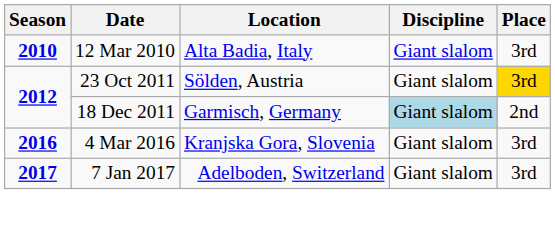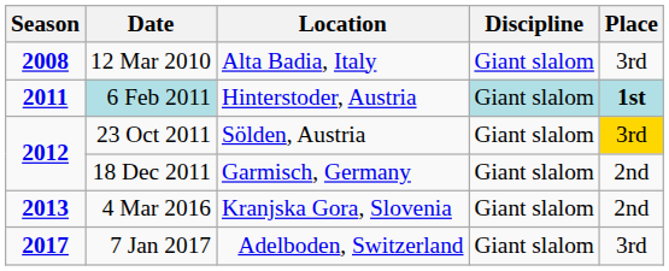 <table class="wikitable">
 <tr>
 <th>Season</th>
 <th>Date</th>
 <th>Location</th>
 <th>Discipline</th>
 <th>Place</th>
 </tr>
 <tr>
-<td rowspan=1 align=center><strong><a href='#'>2010</a></strong></td>
+<td rowspan=1 align=center><strong><a href='#'>2008</a></strong></td>
 <td align=right>12 Mar 2010</td>
 <td> <a href='#'>Alta Badia</a>, <a href='#'>Italy</a></td>
 <td align=center><a href='#'>Giant slalom</a></td>
 <td align=center>3rd</td>
+</tr>
+<tr>
+<td rowspan=1 align=center><strong><a href='#'>2011</a></strong></td>
+<td bgcolor="#BOEOE6" align=right>6 Feb 2011</td>
+<td> <a href='#'>Hinterstoder</a>, <a href='#'>Austria</a></td>
+<td bgcolor="#BOEOE6" align=center>Giant slalom</td>
+<td bgcolor="#BOEOE6" align=center><strong>1st</strong></td>
 </tr>
 <tr>
 <td rowspan=2 align=center><strong><a href='#'>2012</a></strong></td>
 <td align=right>23 Oct 2011</td>
 <td> <a href='#'>Sölden</a>, Austria</td>
 <td align=center>Giant slalom</td>
 <td align=center style="background: gold;">3rd</td>
 </tr>
 <tr>
 <td align=right>18 Dec 2011</td>
 <td> <a href='#'>Garmisch</a>, <a href='#'>Germany</a></td>
-<td align=center style="background: lightblue;">Giant slalom</td>
+<td align=center>Giant slalom</td>
 <td align=center>2nd</td>
 </tr>
 <tr>
-<td rowspan=1 align=center><strong><a href='#'>2016</a></strong></td>
+<td rowspan=1 align=center><strong><a href='#'>2013</a></strong></td>
 <td align=right>4 Mar 2016</td>
 <td> <a href='#'>Kranjska Gora</a>, <a href='#'>Slovenia</a></td>
 <td align=center>Giant slalom</td>
-<td align=center>3rd</td>
+<td align=center>2nd</td>
 </tr>
 <tr>
 <td rowspan=1 align=center><strong><a href='#'>2017</a></strong></td>
 <td align=right>7 Jan 2017</td>
 <td>   <a href='#'>Adelboden</a>, <a href='#'>Switzerland</a></td>
 <td align=center>Giant slalom</td>
 <td align=center>3rd</td>
 </tr>
 </table>
